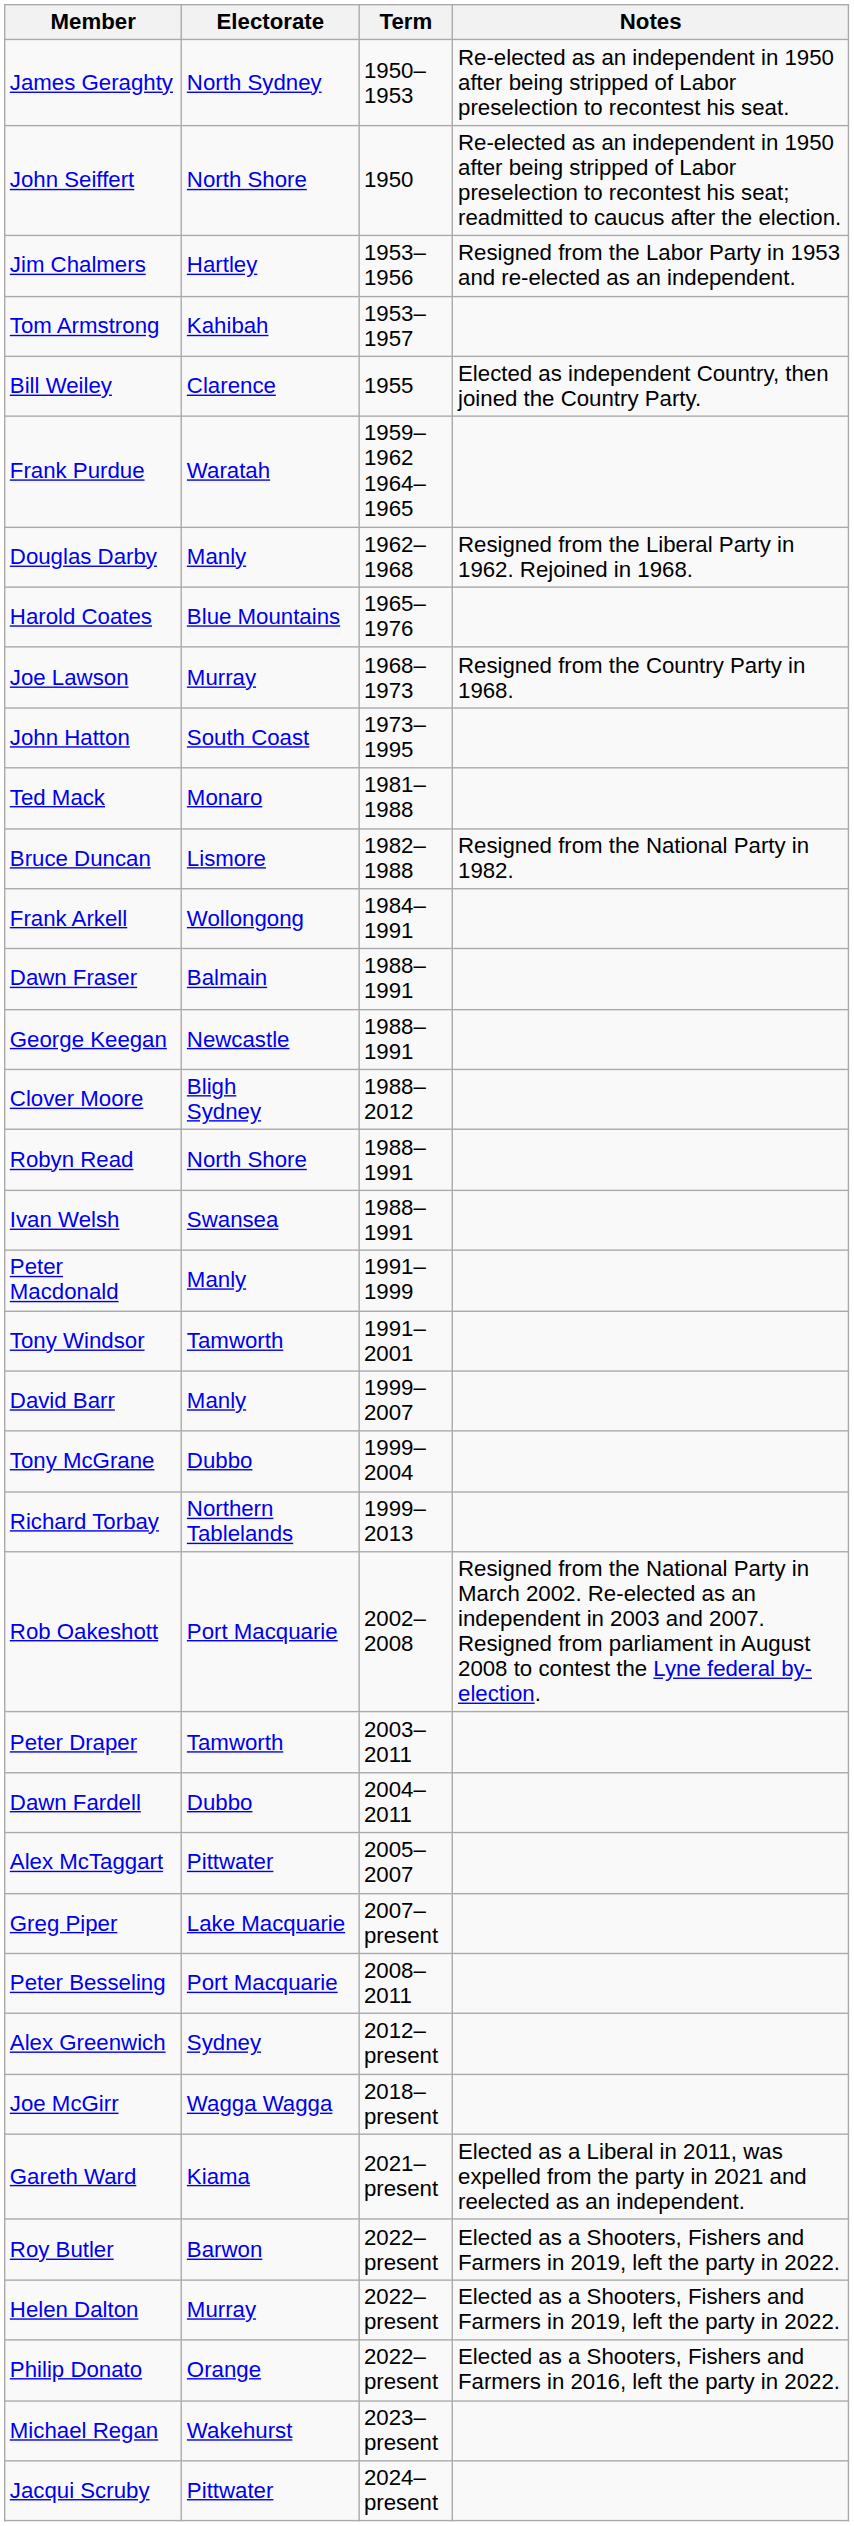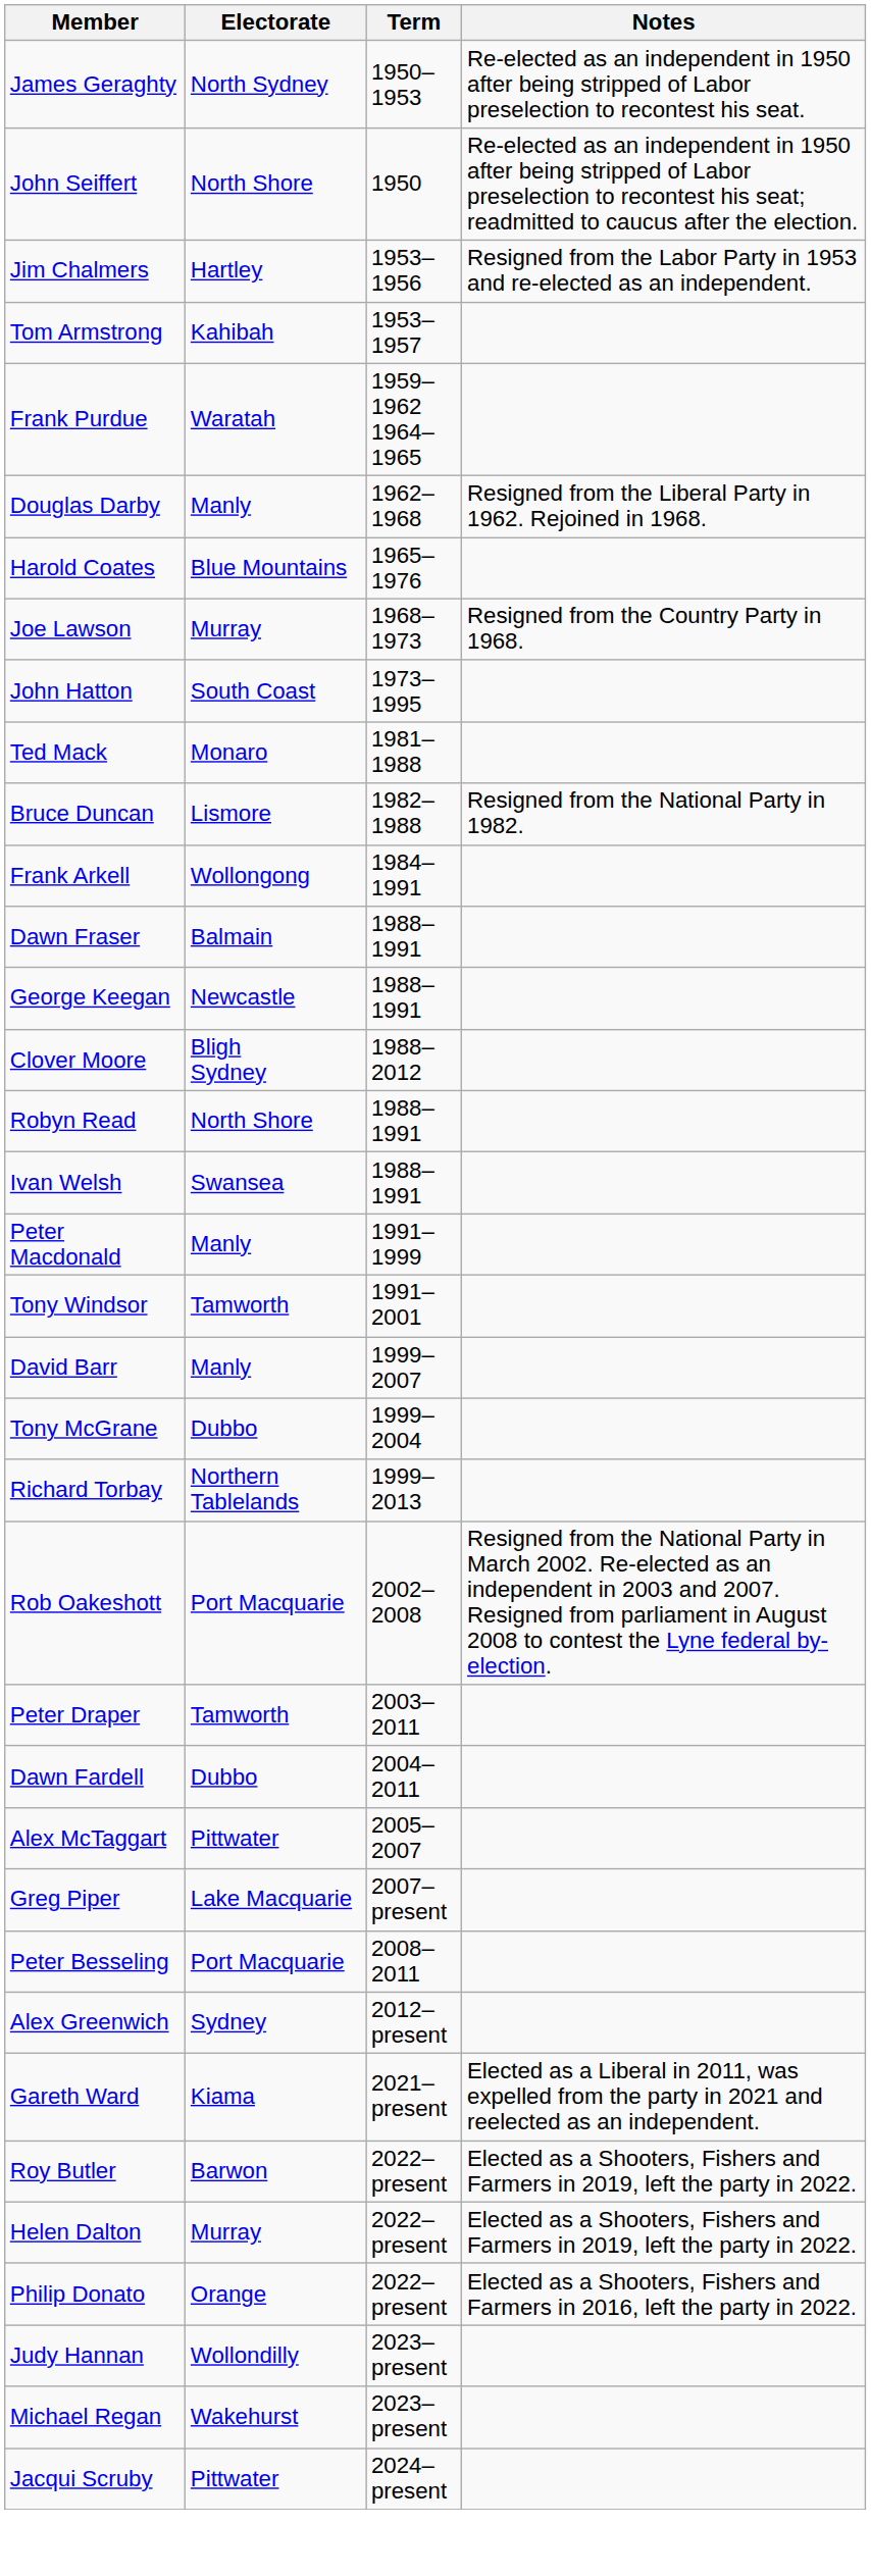 <table class="wikitable">
 <tr>
 <th width=120px>Member</th>
 <th width=120px>Electorate</th>
 <th>Term</th>
 <th>Notes</th>
 </tr>
 <tr>
 <td><a href='#'>James Geraghty</a></td>
 <td><a href='#'>North Sydney</a></td>
 <td>1950–1953</td>
 <td>Re-elected as an independent in 1950 after being stripped of Labor preselection to recontest his seat.</td>
 </tr>
 <tr>
 <td><a href='#'>John Seiffert</a></td>
 <td><a href='#'>North Shore</a></td>
 <td>1950</td>
 <td>Re-elected as an independent in 1950 after being stripped of Labor preselection to recontest his seat; readmitted to caucus after the election.</td>
 </tr>
 <tr>
 <td><a href='#'>Jim Chalmers</a></td>
 <td><a href='#'>Hartley</a></td>
 <td>1953–1956</td>
 <td>Resigned from the Labor Party in 1953 and re-elected as an independent.</td>
 </tr>
 <tr>
 <td><a href='#'>Tom Armstrong</a></td>
 <td><a href='#'>Kahibah</a></td>
 <td>1953–1957</td>
 <td></td>
-</tr>
-<tr>
-<td><a href='#'>Bill Weiley</a></td>
-<td><a href='#'>Clarence</a></td>
-<td>1955</td>
-<td>Elected as independent Country, then joined the Country Party.</td>
 </tr>
 <tr>
 <td><a href='#'>Frank Purdue</a></td>
 <td><a href='#'>Waratah</a></td>
 <td>1959–1962<br>1964–1965</td>
 <td></td>
 </tr>
 <tr>
 <td><a href='#'>Douglas Darby</a></td>
 <td><a href='#'>Manly</a></td>
 <td>1962–1968</td>
 <td>Resigned from the Liberal Party in 1962. Rejoined in 1968.</td>
 </tr>
 <tr>
 <td><a href='#'>Harold Coates</a></td>
 <td><a href='#'>Blue Mountains</a></td>
 <td>1965–1976</td>
 <td></td>
 </tr>
 <tr>
 <td><a href='#'>Joe Lawson</a></td>
 <td><a href='#'>Murray</a></td>
 <td>1968–1973</td>
 <td>Resigned from the Country Party in 1968.</td>
 </tr>
 <tr>
 <td><a href='#'>John Hatton</a></td>
 <td><a href='#'>South Coast</a></td>
 <td>1973–1995</td>
 <td></td>
 </tr>
 <tr>
 <td><a href='#'>Ted Mack</a></td>
 <td><a href='#'>Monaro</a></td>
 <td>1981–1988</td>
 <td></td>
 </tr>
 <tr>
 <td><a href='#'>Bruce Duncan</a></td>
 <td><a href='#'>Lismore</a></td>
 <td>1982–1988</td>
 <td>Resigned from the National Party in 1982.</td>
 </tr>
 <tr>
 <td><a href='#'>Frank Arkell</a></td>
 <td><a href='#'>Wollongong</a></td>
 <td>1984–1991</td>
 <td></td>
 </tr>
 <tr>
 <td><a href='#'>Dawn Fraser</a></td>
 <td><a href='#'>Balmain</a></td>
 <td>1988–1991</td>
 <td></td>
 </tr>
 <tr>
 <td><a href='#'>George Keegan</a></td>
 <td><a href='#'>Newcastle</a></td>
 <td>1988–1991</td>
 <td></td>
 </tr>
 <tr>
 <td><a href='#'>Clover Moore</a></td>
 <td><a href='#'>Bligh</a><br><a href='#'>Sydney</a></td>
 <td>1988–2012</td>
 <td></td>
 </tr>
 <tr>
 <td><a href='#'>Robyn Read</a></td>
 <td><a href='#'>North Shore</a></td>
 <td>1988–1991</td>
 <td></td>
 </tr>
 <tr>
 <td><a href='#'>Ivan Welsh</a></td>
 <td><a href='#'>Swansea</a></td>
 <td>1988–1991</td>
 <td></td>
 </tr>
 <tr>
 <td><a href='#'>Peter Macdonald</a></td>
 <td><a href='#'>Manly</a></td>
 <td>1991–1999</td>
 <td></td>
 </tr>
 <tr>
 <td><a href='#'>Tony Windsor</a></td>
 <td><a href='#'>Tamworth</a></td>
 <td>1991–2001</td>
 <td></td>
 </tr>
 <tr>
 <td><a href='#'>David Barr</a></td>
 <td><a href='#'>Manly</a></td>
 <td>1999–2007</td>
 <td></td>
 </tr>
 <tr>
 <td><a href='#'>Tony McGrane</a></td>
 <td><a href='#'>Dubbo</a></td>
 <td>1999–2004</td>
 <td></td>
 </tr>
 <tr>
 <td><a href='#'>Richard Torbay</a></td>
 <td><a href='#'>Northern Tablelands</a></td>
 <td>1999–2013</td>
 <td></td>
 </tr>
 <tr>
 <td><a href='#'>Rob Oakeshott</a></td>
 <td><a href='#'>Port Macquarie</a></td>
 <td>2002–2008</td>
 <td>Resigned from the National Party in March 2002. Re-elected as an independent in 2003 and 2007. Resigned from parliament in August 2008 to contest the <a href='#'>Lyne federal by-election</a>.</td>
 </tr>
 <tr>
 <td><a href='#'>Peter Draper</a></td>
 <td><a href='#'>Tamworth</a></td>
 <td>2003–2011</td>
 <td></td>
 </tr>
 <tr>
 <td><a href='#'>Dawn Fardell</a></td>
 <td><a href='#'>Dubbo</a></td>
 <td>2004–2011</td>
 <td></td>
 </tr>
 <tr>
 <td><a href='#'>Alex McTaggart</a></td>
 <td><a href='#'>Pittwater</a></td>
 <td>2005–2007</td>
 <td></td>
 </tr>
 <tr>
 <td><a href='#'>Greg Piper</a></td>
 <td><a href='#'>Lake Macquarie</a></td>
 <td>2007–present</td>
 <td></td>
 </tr>
 <tr>
 <td><a href='#'>Peter Besseling</a></td>
 <td><a href='#'>Port Macquarie</a></td>
 <td>2008–2011</td>
 <td></td>
 </tr>
 <tr>
 <td><a href='#'>Alex Greenwich</a></td>
 <td><a href='#'>Sydney</a></td>
 <td>2012–present</td>
 <td></td>
 </tr>
 <tr>
-<td><a href='#'>Joe McGirr</a></td>
-<td><a href='#'>Wagga Wagga</a></td>
-<td>2018–present</td>
-<td></td>
-</tr>
-<tr>
 <td><a href='#'>Gareth Ward</a></td>
 <td><a href='#'>Kiama</a></td>
 <td>2021–present</td>
 <td>Elected as a Liberal in 2011, was expelled from the party in 2021 and reelected as an independent.</td>
 </tr>
 <tr>
 <td><a href='#'>Roy Butler</a></td>
 <td><a href='#'>Barwon</a></td>
 <td>2022–present</td>
 <td>Elected as a Shooters, Fishers and Farmers in 2019, left the party in 2022.</td>
 </tr>
 <tr>
 <td><a href='#'>Helen Dalton</a></td>
 <td><a href='#'>Murray</a></td>
 <td>2022–present</td>
 <td>Elected as a Shooters, Fishers and Farmers in 2019, left the party in 2022.</td>
 </tr>
 <tr>
 <td><a href='#'>Philip Donato</a></td>
 <td><a href='#'>Orange</a></td>
 <td>2022–present</td>
 <td>Elected as a Shooters, Fishers and Farmers in 2016, left the party in 2022.</td>
 </tr>
 <tr>
+<td><a href='#'>Judy Hannan</a></td>
+<td><a href='#'>Wollondilly</a></td>
+<td>2023–present</td>
+<td></td>
+</tr>
+<tr>
 <td><a href='#'>Michael Regan</a></td>
 <td><a href='#'>Wakehurst</a></td>
 <td>2023–present</td>
 <td></td>
 </tr>
 <tr>
 <td><a href='#'>Jacqui Scruby</a></td>
 <td><a href='#'>Pittwater</a></td>
 <td>2024–present</td>
 <td></td>
 </tr>
 </table>
